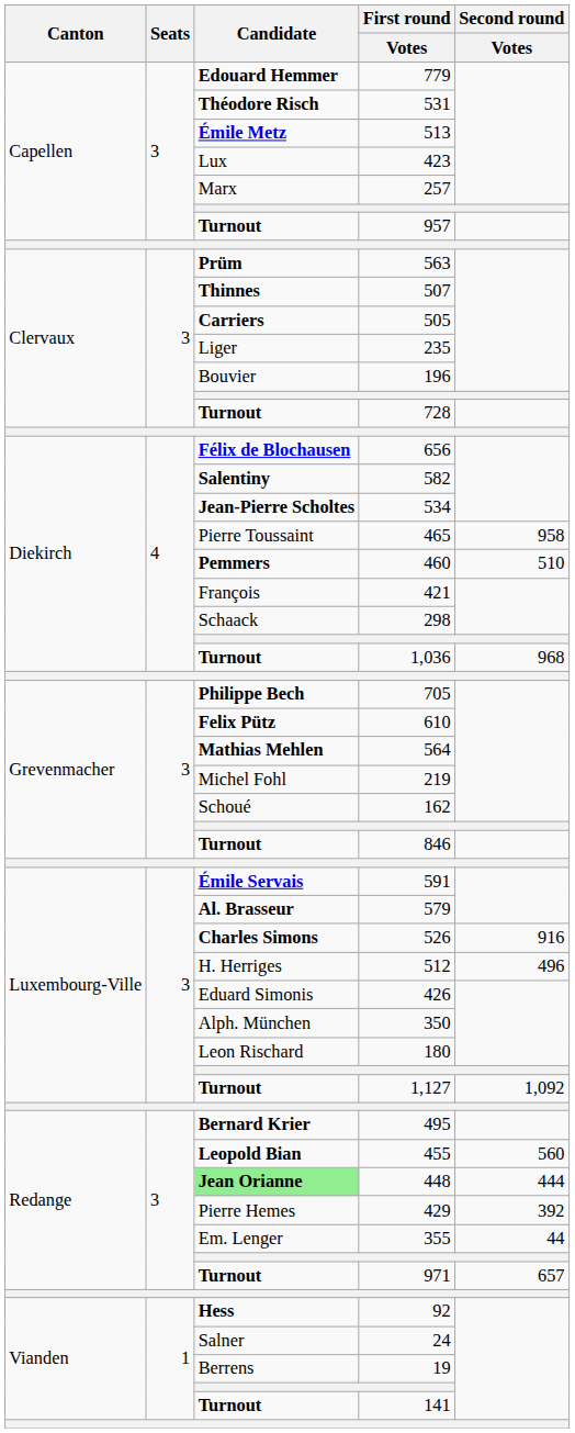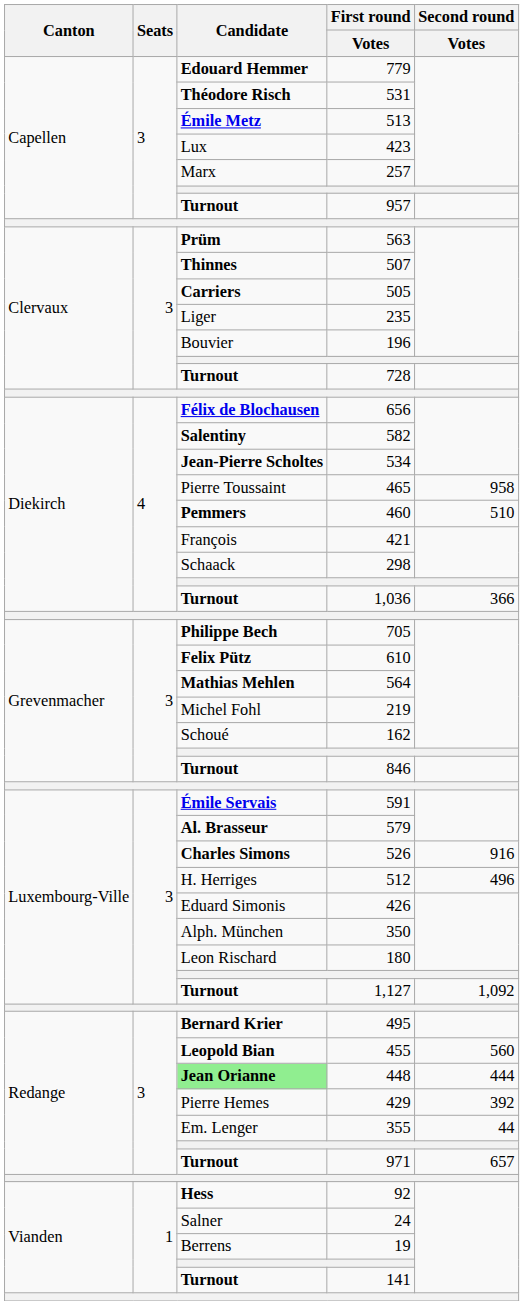 <table class=wikitable>
 <tr>
 <th rowspan=2>Canton</th>
 <th rowspan=2>Seats</th>
 <th rowspan=2>Candidate</th>
 <th>First round</th>
 <th>Second round</th>
 </tr>
 <tr>
 <th>Votes</th>
 <th>Votes</th>
 </tr>
 <tr>
 <td rowspan="7">Capellen</td>
 <td rowspan="7">3</td>
 <td><strong>Edouard Hemmer</strong></td>
 <td align=right>779</td>
 <td rowspan="5"></td>
 </tr>
 <tr>
 <td><strong>Théodore Risch</strong></td>
 <td align=right>531</td>
 </tr>
 <tr>
 <td><strong><a href='#'>Émile Metz</a></strong></td>
 <td align=right>513</td>
 </tr>
 <tr>
 <td>Lux</td>
 <td align="right">423</td>
 </tr>
 <tr>
 <td>Marx</td>
 <td align="right">257</td>
 </tr>
 <tr>
 <th colspan=3></th>
 </tr>
 <tr>
 <td><strong>Turnout</strong></td>
 <td align=right>957</td>
 <td align=right></td>
 </tr>
 <tr>
 <th colspan=5></th>
 </tr>
 <tr>
 <td rowspan="7">Clervaux</td>
 <td rowspan="7" align="right">3</td>
 <td><strong>Prüm</strong></td>
 <td align=right>563</td>
 <td rowspan="5"></td>
 </tr>
 <tr>
 <td><strong>Thinnes</strong></td>
 <td align=right>507</td>
 </tr>
 <tr>
 <td><strong>Carriers</strong></td>
 <td align="right">505</td>
 </tr>
 <tr>
 <td>Liger</td>
 <td align=right>235</td>
 </tr>
 <tr>
 <td>Bouvier</td>
 <td align=right>196</td>
 </tr>
 <tr>
 <th colspan=3></th>
 </tr>
 <tr>
 <td><strong>Turnout</strong></td>
 <td align=right>728</td>
 <td align=right></td>
 </tr>
 <tr>
 <th colspan=5></th>
 </tr>
 <tr>
 <td rowspan="9">Diekirch</td>
 <td rowspan="9">4</td>
 <td><strong><a href='#'>Félix de Blochausen</a></strong></td>
 <td align=right>656</td>
 <td rowspan="3"></td>
 </tr>
 <tr>
 <td><strong>Salentiny</strong></td>
 <td align=right>582</td>
 </tr>
 <tr>
 <td><strong>Jean-Pierre Scholtes</strong></td>
 <td align=right>534</td>
 </tr>
 <tr>
 <td>Pierre Toussaint</td>
 <td align="right">465</td>
 <td align="right">958</td>
 </tr>
 <tr>
 <td><strong>Pemmers</strong></td>
 <td align="right">460</td>
 <td align="right">510</td>
 </tr>
 <tr>
 <td>François</td>
 <td align="right">421</td>
 <td rowspan="2" align="right"></td>
 </tr>
 <tr>
 <td>Schaack</td>
 <td align="right">298</td>
 </tr>
 <tr>
 <th colspan=3></th>
 </tr>
 <tr>
 <td><strong>Turnout</strong></td>
 <td align=right>1,036</td>
-<td align=right>968</td>
+<td align=right>366</td>
 </tr>
 <tr>
 <th colspan=5></th>
 </tr>
 <tr>
 <td rowspan="7">Grevenmacher</td>
 <td rowspan="7" align="right">3</td>
 <td><strong>Philippe Bech</strong></td>
 <td align=right>705</td>
 <td rowspan="5"></td>
 </tr>
 <tr>
 <td><strong>Felix Pütz</strong></td>
 <td align="right">610</td>
 </tr>
 <tr>
 <td><strong>Mathias Mehlen</strong></td>
 <td align="right">564</td>
 </tr>
 <tr>
 <td>Michel Fohl</td>
 <td align="right">219</td>
 </tr>
 <tr>
 <td>Schoué</td>
 <td align=right>162</td>
 </tr>
 <tr>
 <th colspan="3"></th>
 </tr>
 <tr>
 <td><strong>Turnout</strong></td>
 <td align=right>846</td>
 <td align=right></td>
 </tr>
 <tr>
 <th colspan=5></th>
 </tr>
 <tr>
 <td rowspan="9">Luxembourg-Ville</td>
 <td rowspan="9" align="right">3</td>
 <td><strong><a href='#'>Émile Servais</a></strong></td>
 <td align=right>591</td>
 <td rowspan="2"></td>
 </tr>
 <tr>
 <td><strong>Al. Brasseur</strong></td>
 <td align=right>579</td>
 </tr>
 <tr>
 <td><strong>Charles Simons</strong></td>
 <td align=right>526</td>
 <td align=right>916</td>
 </tr>
 <tr>
 <td>H. Herriges</td>
 <td align=right>512</td>
 <td align=right>496</td>
 </tr>
 <tr>
 <td>Eduard Simonis</td>
 <td align=right>426</td>
 <td rowspan="3" align="right"></td>
 </tr>
 <tr>
 <td>Alph. München</td>
 <td align=right>350</td>
 </tr>
 <tr>
 <td>Leon Rischard</td>
 <td align=right>180</td>
 </tr>
 <tr>
 <th colspan="3"></th>
 </tr>
 <tr>
 <td><strong>Turnout</strong></td>
 <td align=right>1,127</td>
 <td align=right>1,092</td>
 </tr>
 <tr>
 <th colspan=5></th>
 </tr>
 <tr>
 <td rowspan="7">Redange</td>
 <td rowspan="7">3</td>
 <td><strong>Bernard Krier</strong></td>
 <td align=right>495</td>
 <td></td>
 </tr>
 <tr>
 <td><strong>Leopold Bian</strong></td>
 <td align=right>455</td>
 <td align="right">560</td>
 </tr>
 <tr>
 <td style="background: lightgreen;"><strong>Jean Orianne</strong></td>
 <td align=right>448</td>
 <td align="right">444</td>
 </tr>
 <tr>
 <td>Pierre Hemes</td>
 <td align="right">429</td>
 <td align="right">392</td>
 </tr>
 <tr>
 <td>Em. Lenger</td>
 <td align="right">355</td>
 <td align="right">44</td>
 </tr>
 <tr>
 <th colspan=3></th>
 </tr>
 <tr>
 <td><strong>Turnout</strong></td>
 <td align=right>971</td>
 <td align=right>657</td>
 </tr>
 <tr>
 <th colspan=5></th>
 </tr>
 <tr>
 <td rowspan="5">Vianden</td>
 <td rowspan="5" align="right">1</td>
 <td><strong>Hess</strong></td>
 <td align=right>92</td>
 <td rowspan="5"></td>
 </tr>
 <tr>
 <td>Salner</td>
 <td align=right>24</td>
 </tr>
 <tr>
 <td>Berrens</td>
 <td align=right>19</td>
 </tr>
 <tr>
 <th colspan=2></th>
 </tr>
 <tr>
 <td><strong>Turnout</strong></td>
 <td align=right>141</td>
 </tr>
 <tr>
 <th colspan=5></th>
 </tr>
 </table>
